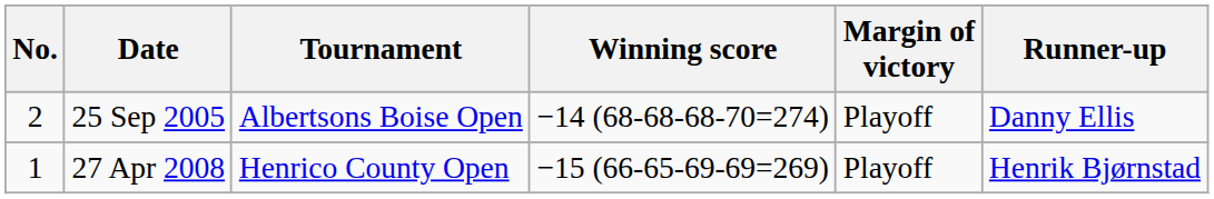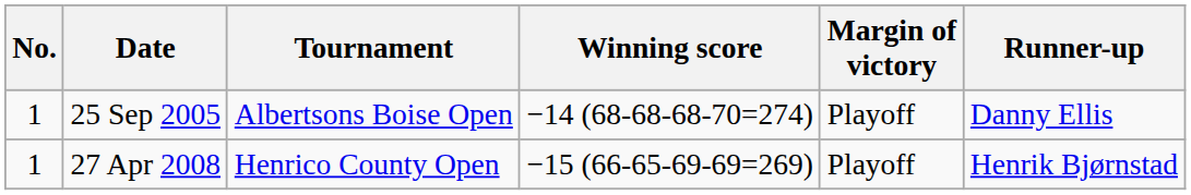 <table class="wikitable" style="font-size:95%;">
 <tr>
 <th>No.</th>
 <th>Date</th>
 <th>Tournament</th>
 <th>Winning score</th>
 <th>Margin of<br>victory</th>
 <th>Runner-up</th>
 </tr>
 <tr>
-<td align=center>2</td>
+<td align=center>1</td>
 <td align=right>25 Sep <a href='#'>2005</a></td>
 <td><a href='#'>Albertsons Boise Open</a></td>
 <td>−14 (68-68-68-70=274)</td>
 <td>Playoff</td>
 <td> <a href='#'>Danny Ellis</a></td>
 </tr>
 <tr>
 <td align=center>1</td>
 <td align=right>27 Apr <a href='#'>2008</a></td>
 <td><a href='#'>Henrico County Open</a></td>
 <td>−15 (66-65-69-69=269)</td>
 <td>Playoff</td>
 <td> <a href='#'>Henrik Bjørnstad</a></td>
 </tr>
 </table>
